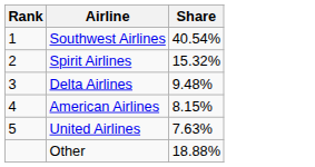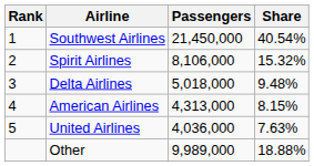 <table class="wikitable sortable" style="font-size: 95%" width= align=>
 <tr>
 <th>Rank</th>
 <th>Airline</th>
+<th>Passengers</th>
 <th>Share</th>
 </tr>
 <tr>
 <td>1</td>
 <td><a href='#'>Southwest Airlines</a></td>
+<td>21,450,000</td>
 <td>40.54%</td>
 </tr>
 <tr>
 <td>2</td>
 <td><a href='#'>Spirit Airlines</a></td>
+<td>8,106,000</td>
 <td>15.32%</td>
 </tr>
 <tr>
 <td>3</td>
 <td><a href='#'>Delta Airlines</a></td>
+<td>5,018,000</td>
 <td>9.48%</td>
 </tr>
 <tr>
 <td>4</td>
 <td><a href='#'>American Airlines</a></td>
+<td>4,313,000</td>
 <td>8.15%</td>
 </tr>
 <tr>
 <td>5</td>
 <td><a href='#'>United Airlines</a></td>
+<td>4,036,000</td>
 <td>7.63%</td>
 </tr>
 <tr>
 <td></td>
 <td>Other</td>
+<td>9,989,000</td>
 <td>18.88%</td>
 </tr>
 </table>
